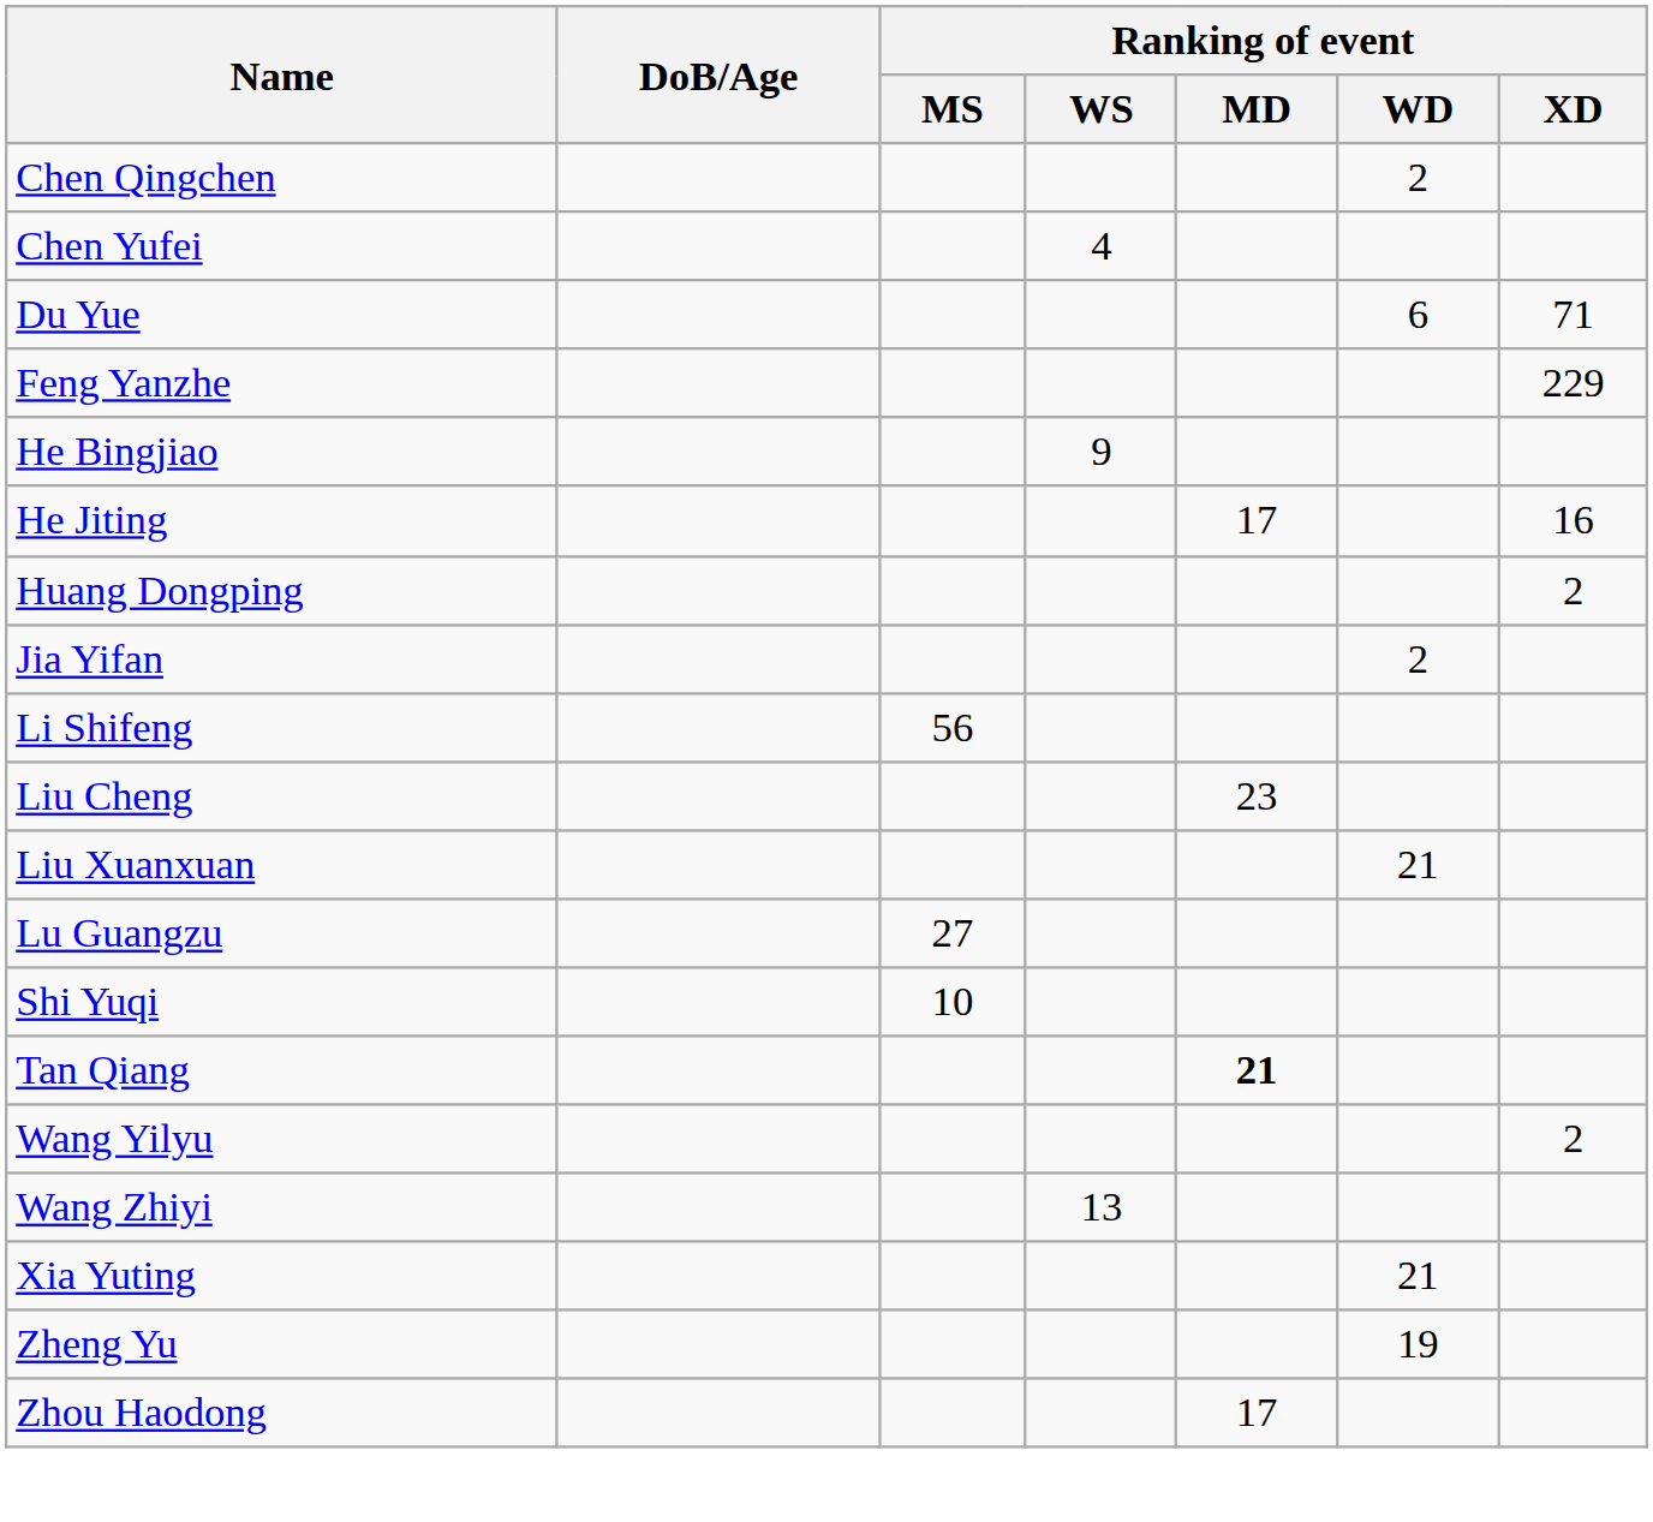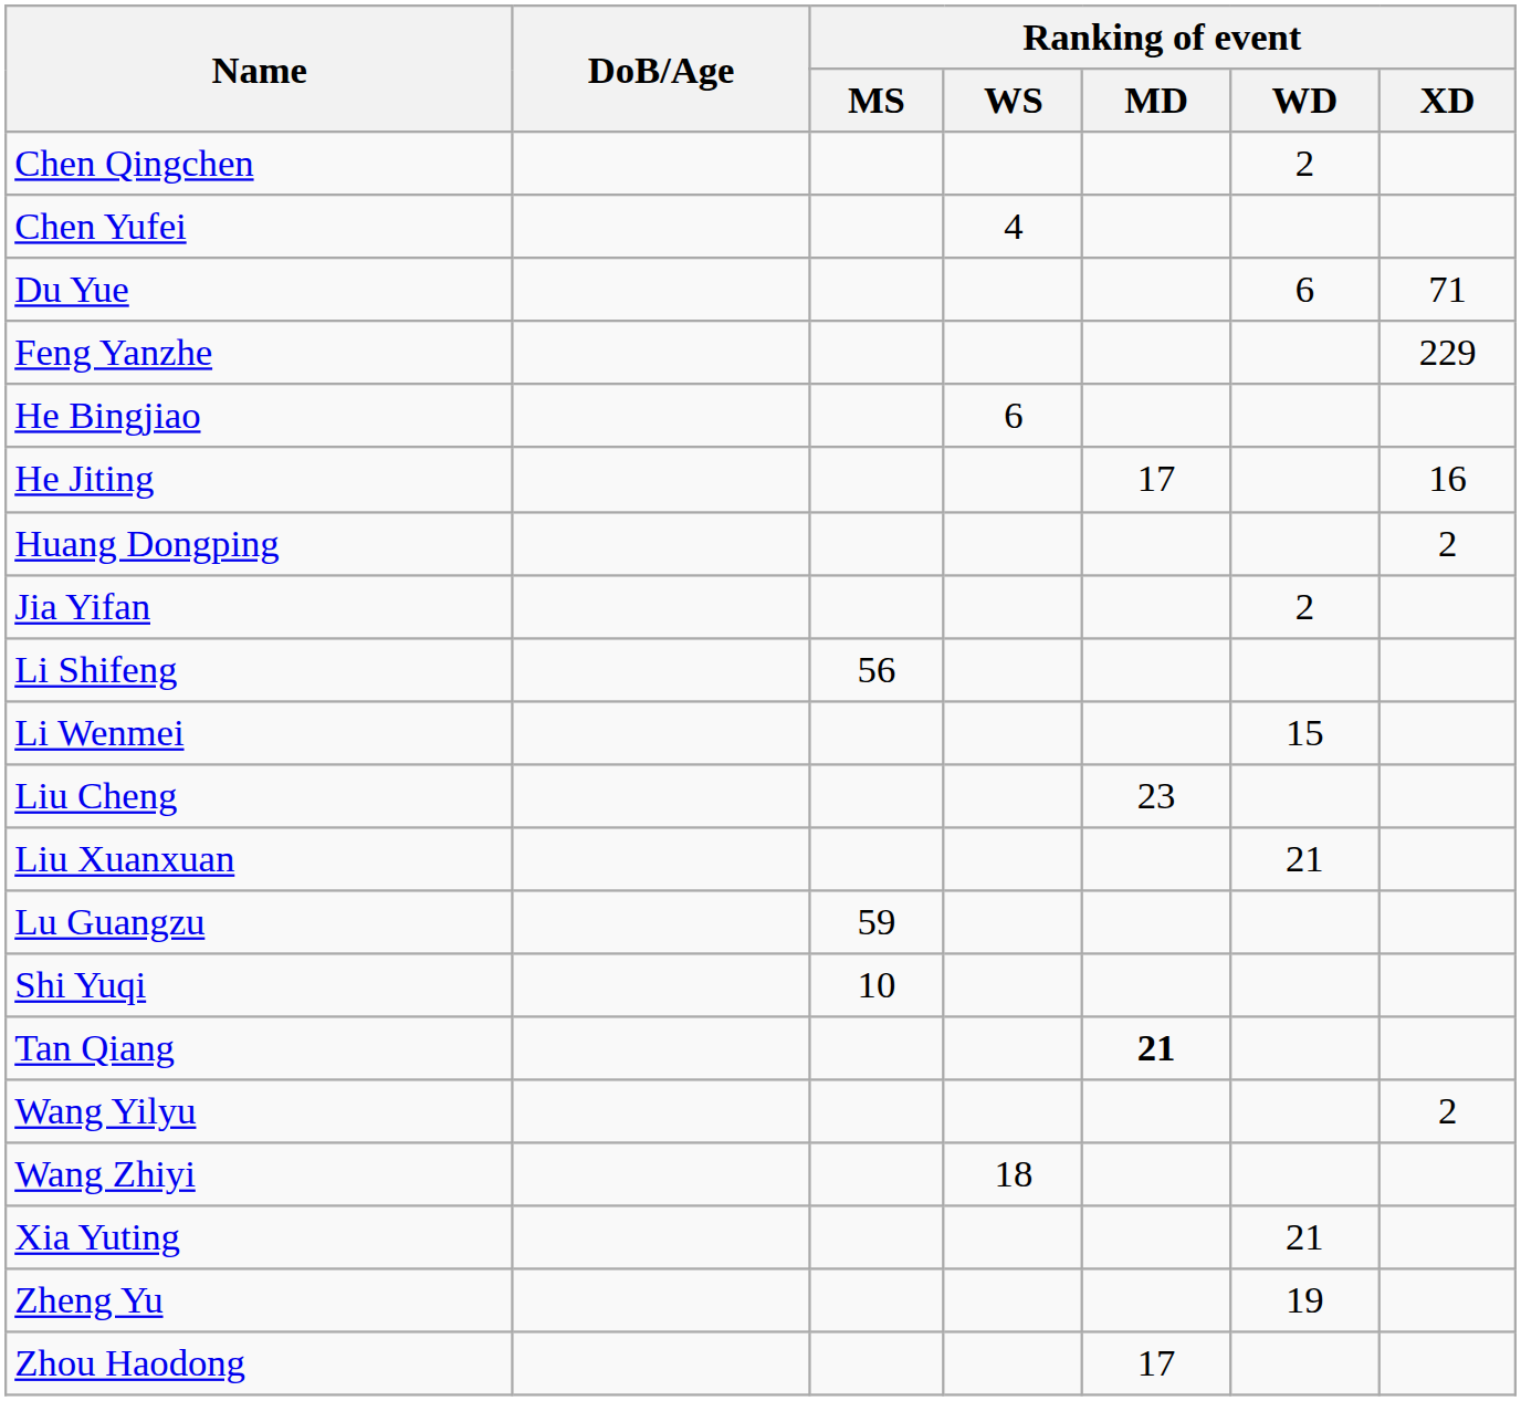 <table class="wikitable"  style="width:600px; font-size:95%; text-align:center">
 <tr>
 <th align="left" rowspan="2">Name</th>
 <th align="left" rowspan="2">DoB/Age</th>
 <th align="center" colspan="5">Ranking of event</th>
 </tr>
 <tr>
 <th align="left">MS</th>
 <th align="left">WS</th>
 <th align="left">MD</th>
 <th align="left">WD</th>
 <th align="left">XD</th>
 </tr>
 <tr>
 <td align="left"><a href='#'>Chen Qingchen</a></td>
 <td align="left"></td>
 <td></td>
 <td></td>
 <td></td>
 <td>2</td>
 <td></td>
 </tr>
 <tr>
 <td align="left"><a href='#'>Chen Yufei</a></td>
 <td align="left"></td>
 <td></td>
 <td>4</td>
 <td></td>
 <td></td>
 <td></td>
 </tr>
 <tr>
 <td align="left"><a href='#'>Du Yue</a></td>
 <td align="left"></td>
 <td></td>
 <td></td>
 <td></td>
 <td>6</td>
 <td>71</td>
 </tr>
 <tr>
 <td align="left"><a href='#'>Feng Yanzhe</a></td>
 <td align="left"></td>
 <td></td>
 <td></td>
 <td></td>
 <td></td>
 <td>229</td>
 </tr>
 <tr>
 <td align="left"><a href='#'>He Bingjiao</a></td>
 <td align="left"></td>
 <td></td>
-<td>9</td>
+<td>6</td>
 <td></td>
 <td></td>
 <td></td>
 </tr>
 <tr>
 <td align="left"><a href='#'>He Jiting</a></td>
 <td align="left"></td>
 <td></td>
 <td></td>
 <td>17</td>
 <td></td>
 <td>16</td>
 </tr>
 <tr>
 <td align="left"><a href='#'>Huang Dongping</a></td>
 <td align="left"></td>
 <td></td>
 <td></td>
 <td></td>
 <td></td>
 <td>2</td>
 </tr>
 <tr>
 <td align="left"><a href='#'>Jia Yifan</a></td>
 <td align="left"></td>
 <td></td>
 <td></td>
 <td></td>
 <td>2</td>
 <td></td>
 </tr>
 <tr>
 <td align="left"><a href='#'>Li Shifeng</a></td>
 <td align="left"></td>
 <td>56</td>
 <td></td>
 <td></td>
 <td></td>
 <td></td>
 </tr>
 <tr>
+<td align="left"><a href='#'>Li Wenmei</a></td>
+<td align="left"></td>
+<td></td>
+<td></td>
+<td></td>
+<td>15</td>
+<td></td>
+</tr>
+<tr>
 <td align="left"><a href='#'>Liu Cheng</a></td>
 <td align="left"></td>
 <td></td>
 <td></td>
 <td>23</td>
 <td></td>
 <td></td>
 </tr>
 <tr>
 <td align="left"><a href='#'>Liu Xuanxuan</a></td>
 <td align="left"></td>
 <td></td>
 <td></td>
 <td></td>
 <td>21</td>
 <td></td>
 </tr>
 <tr>
 <td align="left"><a href='#'>Lu Guangzu</a></td>
 <td align="left"></td>
-<td>27</td>
+<td>59</td>
 <td></td>
 <td></td>
 <td></td>
 <td></td>
 </tr>
 <tr>
 <td align="left"><a href='#'>Shi Yuqi</a></td>
 <td align="left"></td>
 <td>10</td>
 <td></td>
 <td></td>
 <td></td>
 <td></td>
 </tr>
 <tr>
 <td align="left"><a href='#'>Tan Qiang</a></td>
 <td align="left"></td>
 <td></td>
 <td></td>
 <td><strong>21</strong></td>
 <td></td>
 <td></td>
 </tr>
 <tr>
 <td align="left"><a href='#'>Wang Yilyu</a></td>
 <td align="left"></td>
 <td></td>
 <td></td>
 <td></td>
 <td></td>
 <td>2</td>
 </tr>
 <tr>
 <td align="left"><a href='#'>Wang Zhiyi</a></td>
 <td align="left"></td>
 <td></td>
-<td>13</td>
+<td>18</td>
 <td></td>
 <td></td>
 <td></td>
 </tr>
 <tr>
 <td align="left"><a href='#'>Xia Yuting</a></td>
 <td align="left"></td>
 <td></td>
 <td></td>
 <td></td>
 <td>21</td>
 <td></td>
 </tr>
 <tr>
 <td align="left"><a href='#'>Zheng Yu</a></td>
 <td align="left"></td>
 <td></td>
 <td></td>
 <td></td>
 <td>19</td>
 <td></td>
 </tr>
 <tr>
 <td align="left"><a href='#'>Zhou Haodong</a></td>
 <td align="left"></td>
 <td></td>
 <td></td>
 <td>17</td>
 <td></td>
 <td></td>
 </tr>
 </table>
